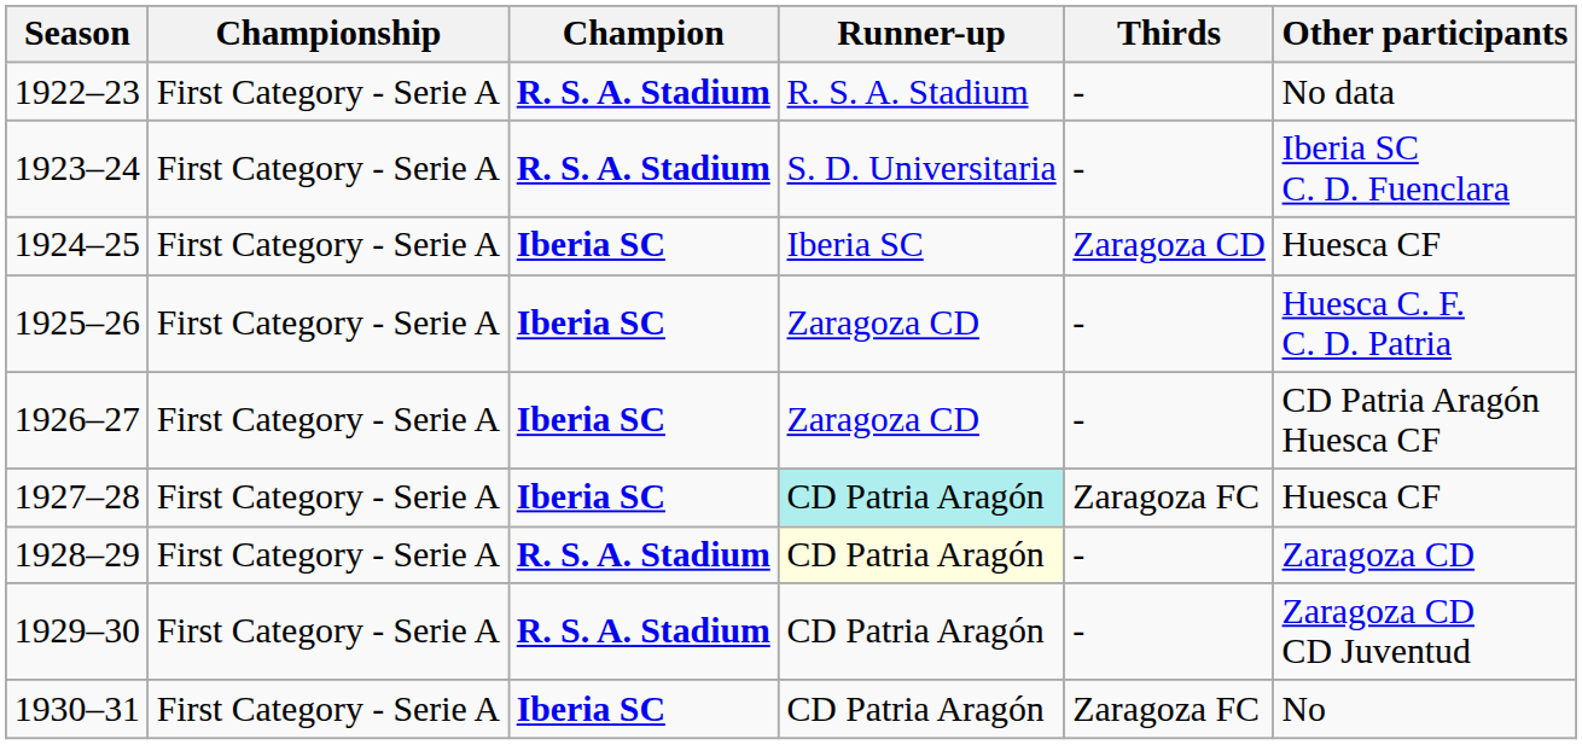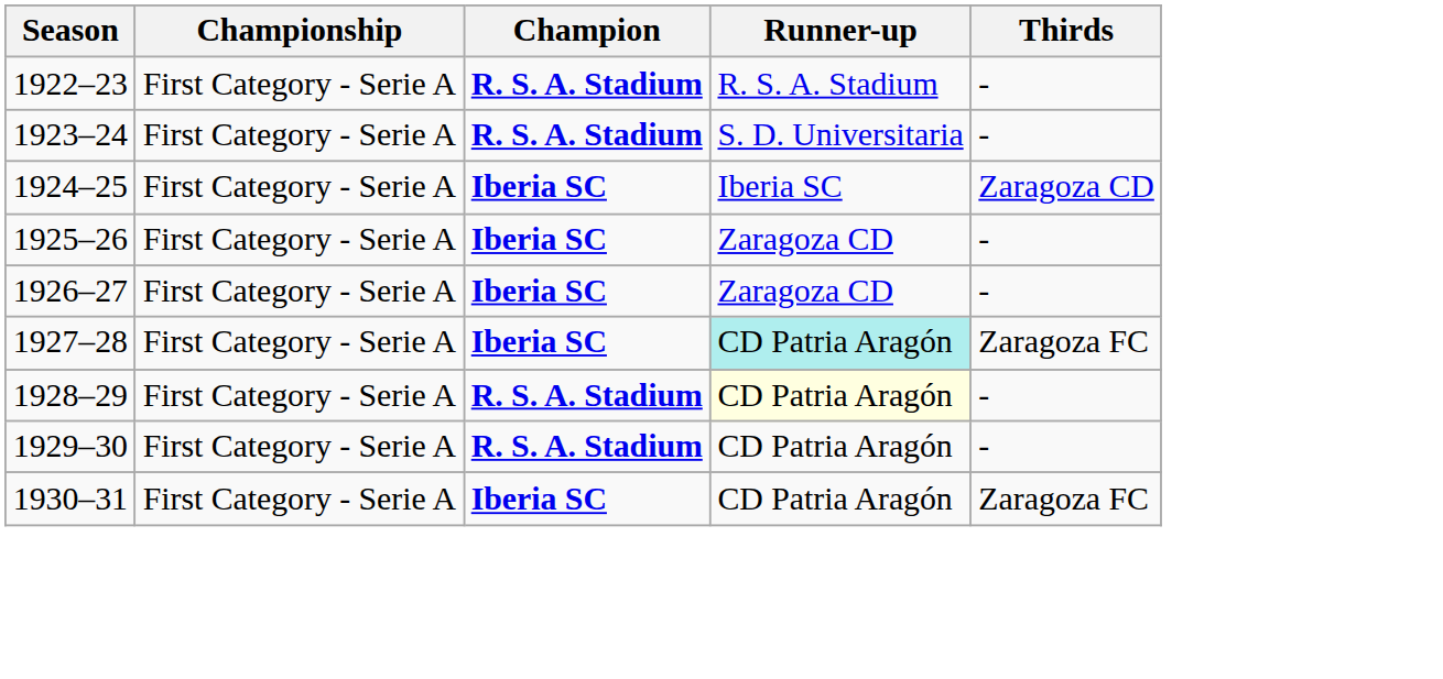 <table class="wikitable">
 <tr>
 <th>Season</th>
 <th>Championship</th>
 <th>Champion</th>
 <th>Runner-up</th>
 <th>Thirds</th>
-<th>Other participants</th>
 </tr>
 <tr>
 <td>1922–23</td>
 <td>First Category - Serie A</td>
 <td><strong><a href='#'>R. S. A. Stadium</a></strong></td>
 <td><a href='#'>R. S. A. Stadium</a></td>
 <td>-</td>
-<td>No data</td>
 </tr>
 <tr>
 <td>1923–24</td>
 <td>First Category - Serie A</td>
 <td><strong><a href='#'>R. S. A. Stadium</a></strong></td>
 <td><a href='#'>S. D. Universitaria</a></td>
 <td>-</td>
-<td><a href='#'>Iberia SC</a><br><a href='#'>C. D. Fuenclara</a></td>
 </tr>
 <tr>
 <td>1924–25</td>
 <td>First Category - Serie A</td>
 <td><strong><a href='#'>Iberia SC</a></strong></td>
 <td><a href='#'>Iberia SC</a></td>
 <td><a href='#'>Zaragoza CD</a></td>
-<td>Huesca CF</td>
 </tr>
 <tr>
 <td>1925–26</td>
 <td>First Category - Serie A</td>
 <td><strong><a href='#'>Iberia SC</a></strong></td>
 <td><a href='#'>Zaragoza CD</a></td>
 <td>-</td>
-<td><a href='#'>Huesca C. F.</a><br>  <a href='#'>C. D. Patria</a></td>
 </tr>
 <tr>
 <td>1926–27</td>
 <td>First Category - Serie A</td>
 <td><strong><a href='#'>Iberia SC</a></strong></td>
 <td><a href='#'>Zaragoza CD</a></td>
 <td>-</td>
-<td>CD Patria Aragón<br>Huesca CF</td>
 </tr>
 <tr>
 <td>1927–28</td>
 <td>First Category - Serie A</td>
 <td><strong><a href='#'>Iberia SC</a></strong></td>
 <td style="background: paleturquoise;">CD Patria Aragón</td>
 <td>Zaragoza FC</td>
-<td>Huesca CF</td>
 </tr>
 <tr>
 <td>1928–29</td>
 <td>First Category - Serie A</td>
 <td><strong><a href='#'>R. S. A. Stadium</a></strong></td>
 <td style="background: lightyellow;">CD Patria Aragón</td>
 <td>-</td>
-<td><a href='#'>Zaragoza CD</a></td>
 </tr>
 <tr>
 <td>1929–30</td>
 <td>First Category - Serie A</td>
 <td><strong><a href='#'>R. S. A. Stadium</a></strong></td>
 <td>CD Patria Aragón</td>
 <td>-</td>
-<td><a href='#'>Zaragoza CD</a><br>CD Juventud</td>
 </tr>
 <tr>
 <td>1930–31</td>
 <td>First Category - Serie A</td>
 <td><strong><a href='#'>Iberia SC</a></strong></td>
 <td>CD Patria Aragón</td>
 <td>Zaragoza FC</td>
-<td>No</td>
 </tr>
 </table>
